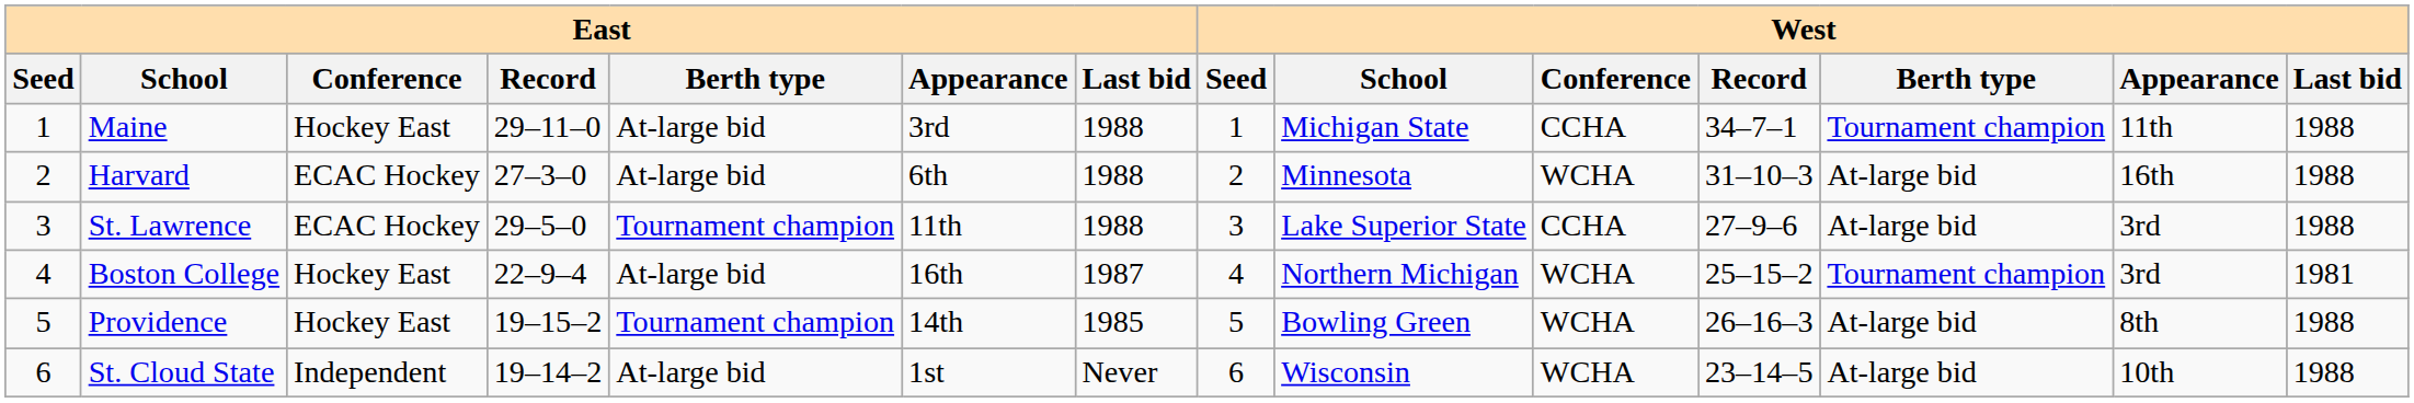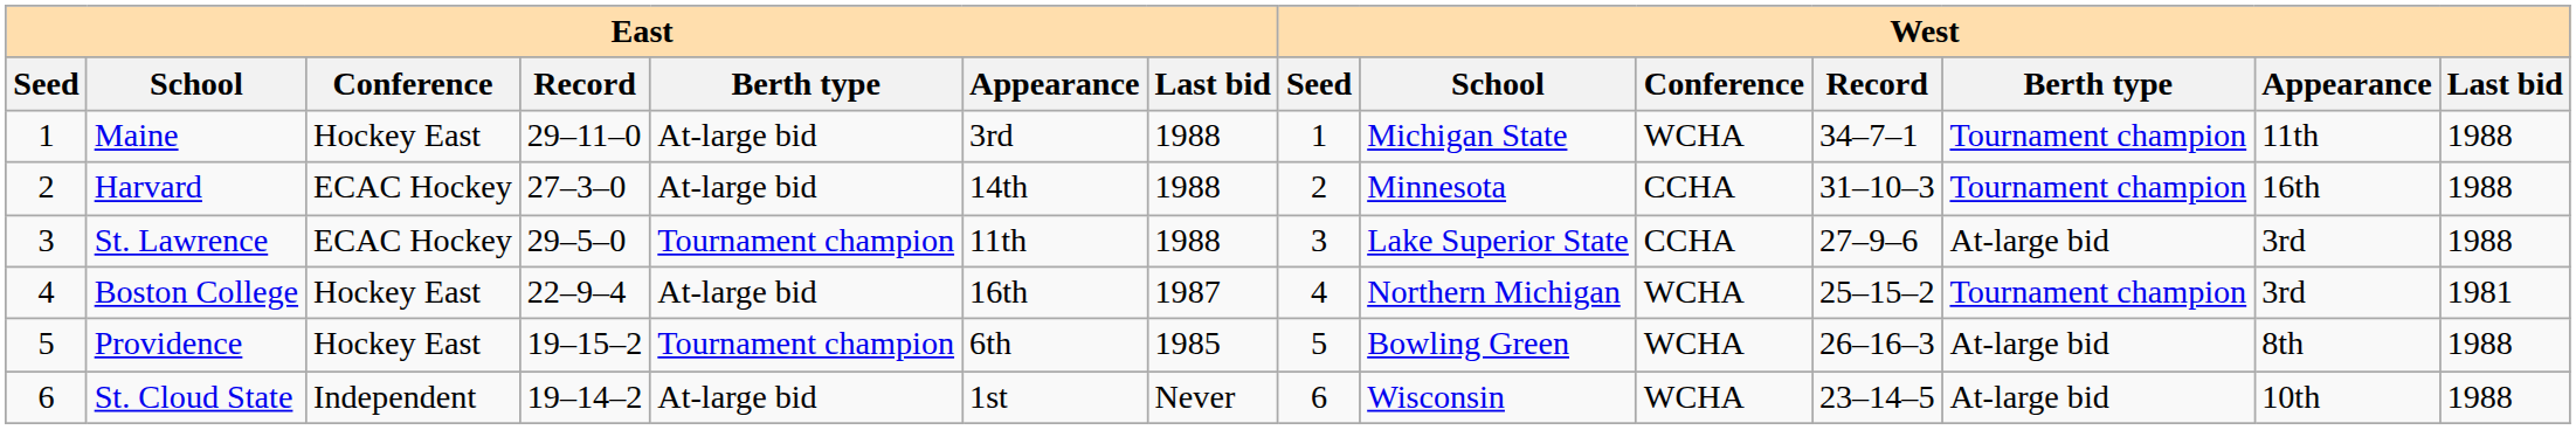 <table class="wikitable">
 <tr>
 <th colspan="7" style="background:#ffdead;">East</th>
 <th colspan="7" style="background:#ffdead;">West</th>
 </tr>
 <tr>
 <th>Seed</th>
 <th>School</th>
 <th>Conference</th>
 <th>Record</th>
 <th>Berth type</th>
 <th>Appearance</th>
 <th>Last bid</th>
 <th>Seed</th>
 <th>School</th>
 <th>Conference</th>
 <th>Record</th>
 <th>Berth type</th>
 <th>Appearance</th>
 <th>Last bid</th>
 </tr>
 <tr>
 <td align=center>1</td>
 <td><a href='#'>Maine</a></td>
 <td>Hockey East</td>
 <td>29–11–0</td>
 <td>At-large bid</td>
 <td>3rd</td>
 <td>1988</td>
 <td align=center>1</td>
 <td><a href='#'>Michigan State</a></td>
-<td>CCHA</td>
+<td>WCHA</td>
 <td>34–7–1</td>
 <td><a href='#'>Tournament champion</a></td>
 <td>11th</td>
 <td>1988</td>
 </tr>
 <tr>
 <td align=center>2</td>
 <td><a href='#'>Harvard</a></td>
 <td>ECAC Hockey</td>
 <td>27–3–0</td>
 <td>At-large bid</td>
-<td>6th</td>
+<td>14th</td>
 <td>1988</td>
 <td align=center>2</td>
 <td><a href='#'>Minnesota</a></td>
-<td>WCHA</td>
+<td>CCHA</td>
 <td>31–10–3</td>
-<td>At-large bid</td>
+<td><a href='#'>Tournament champion</a></td>
 <td>16th</td>
 <td>1988</td>
 </tr>
 <tr>
 <td align=center>3</td>
 <td><a href='#'>St. Lawrence</a></td>
 <td>ECAC Hockey</td>
 <td>29–5–0</td>
 <td><a href='#'>Tournament champion</a></td>
 <td>11th</td>
 <td>1988</td>
 <td align=center>3</td>
 <td><a href='#'>Lake Superior State</a></td>
 <td>CCHA</td>
 <td>27–9–6</td>
 <td>At-large bid</td>
 <td>3rd</td>
 <td>1988</td>
 </tr>
 <tr>
 <td align=center>4</td>
 <td><a href='#'>Boston College</a></td>
 <td>Hockey East</td>
 <td>22–9–4</td>
 <td>At-large bid</td>
 <td>16th</td>
 <td>1987</td>
 <td align=center>4</td>
 <td><a href='#'>Northern Michigan</a></td>
 <td>WCHA</td>
 <td>25–15–2</td>
 <td><a href='#'>Tournament champion</a></td>
 <td>3rd</td>
 <td>1981</td>
 </tr>
 <tr>
 <td align=center>5</td>
 <td><a href='#'>Providence</a></td>
 <td>Hockey East</td>
 <td>19–15–2</td>
 <td><a href='#'>Tournament champion</a></td>
-<td>14th</td>
+<td>6th</td>
 <td>1985</td>
 <td align=center>5</td>
 <td><a href='#'>Bowling Green</a></td>
 <td>WCHA</td>
 <td>26–16–3</td>
 <td>At-large bid</td>
 <td>8th</td>
 <td>1988</td>
 </tr>
 <tr>
 <td align=center>6</td>
 <td><a href='#'>St. Cloud State</a></td>
 <td>Independent</td>
 <td>19–14–2</td>
 <td>At-large bid</td>
 <td>1st</td>
 <td>Never</td>
 <td align=center>6</td>
 <td><a href='#'>Wisconsin</a></td>
 <td>WCHA</td>
 <td>23–14–5</td>
 <td>At-large bid</td>
 <td>10th</td>
 <td>1988</td>
 </tr>
 </table>
